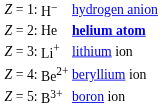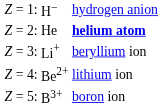 <table>
 <tr>
 <td><em>Z</em> = 1:</td>
 <td>H<sup>−</sup></td>
 <td><a href='#'>hydrogen anion</a></td>
 </tr>
 <tr>
 <td><em>Z</em> = 2:</td>
 <td>He</td>
 <td><strong><a href='#'>helium atom</a></strong></td>
 </tr>
 <tr>
 <td><em>Z</em> = 3:</td>
 <td>Li<sup>+</sup></td>
-<td><a href='#'>lithium</a> ion</td>
+<td><a href='#'>beryllium</a> ion</td>
 </tr>
 <tr>
 <td><em>Z</em> = 4:</td>
 <td>Be<sup>2+</sup></td>
-<td><a href='#'>beryllium</a> ion</td>
+<td><a href='#'>lithium</a> ion</td>
 </tr>
 <tr>
 <td><em>Z</em> = 5:</td>
 <td>B<sup>3+</sup></td>
 <td><a href='#'>boron</a> ion</td>
 </tr>
 <tr>
 </tr>
 </table>
